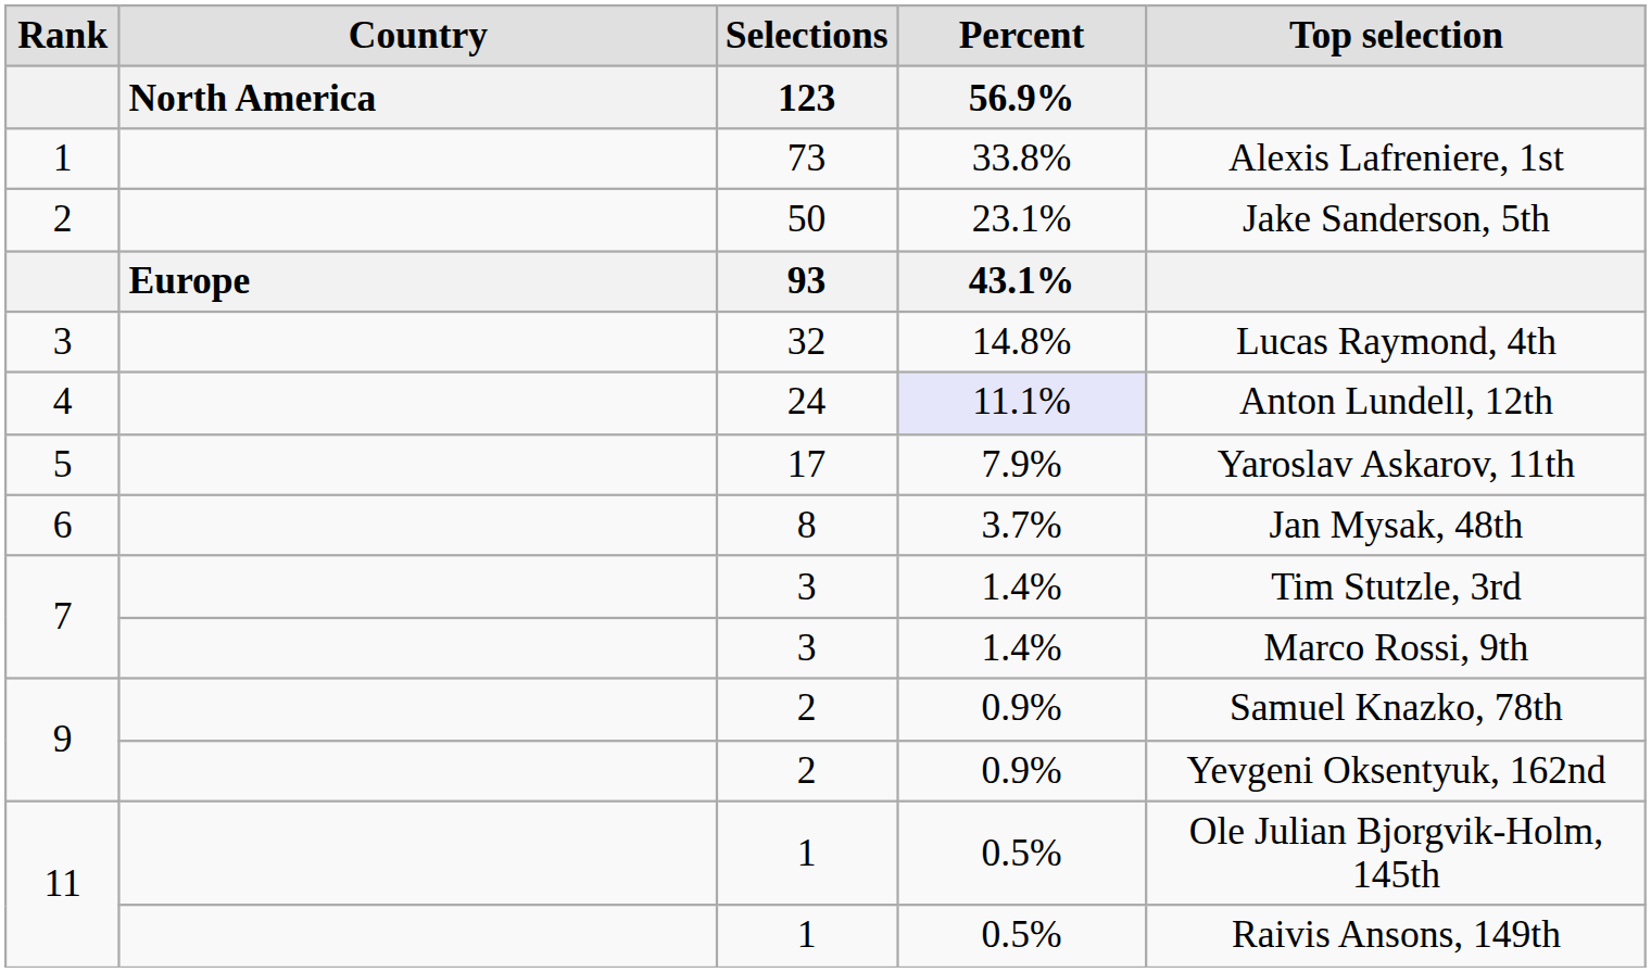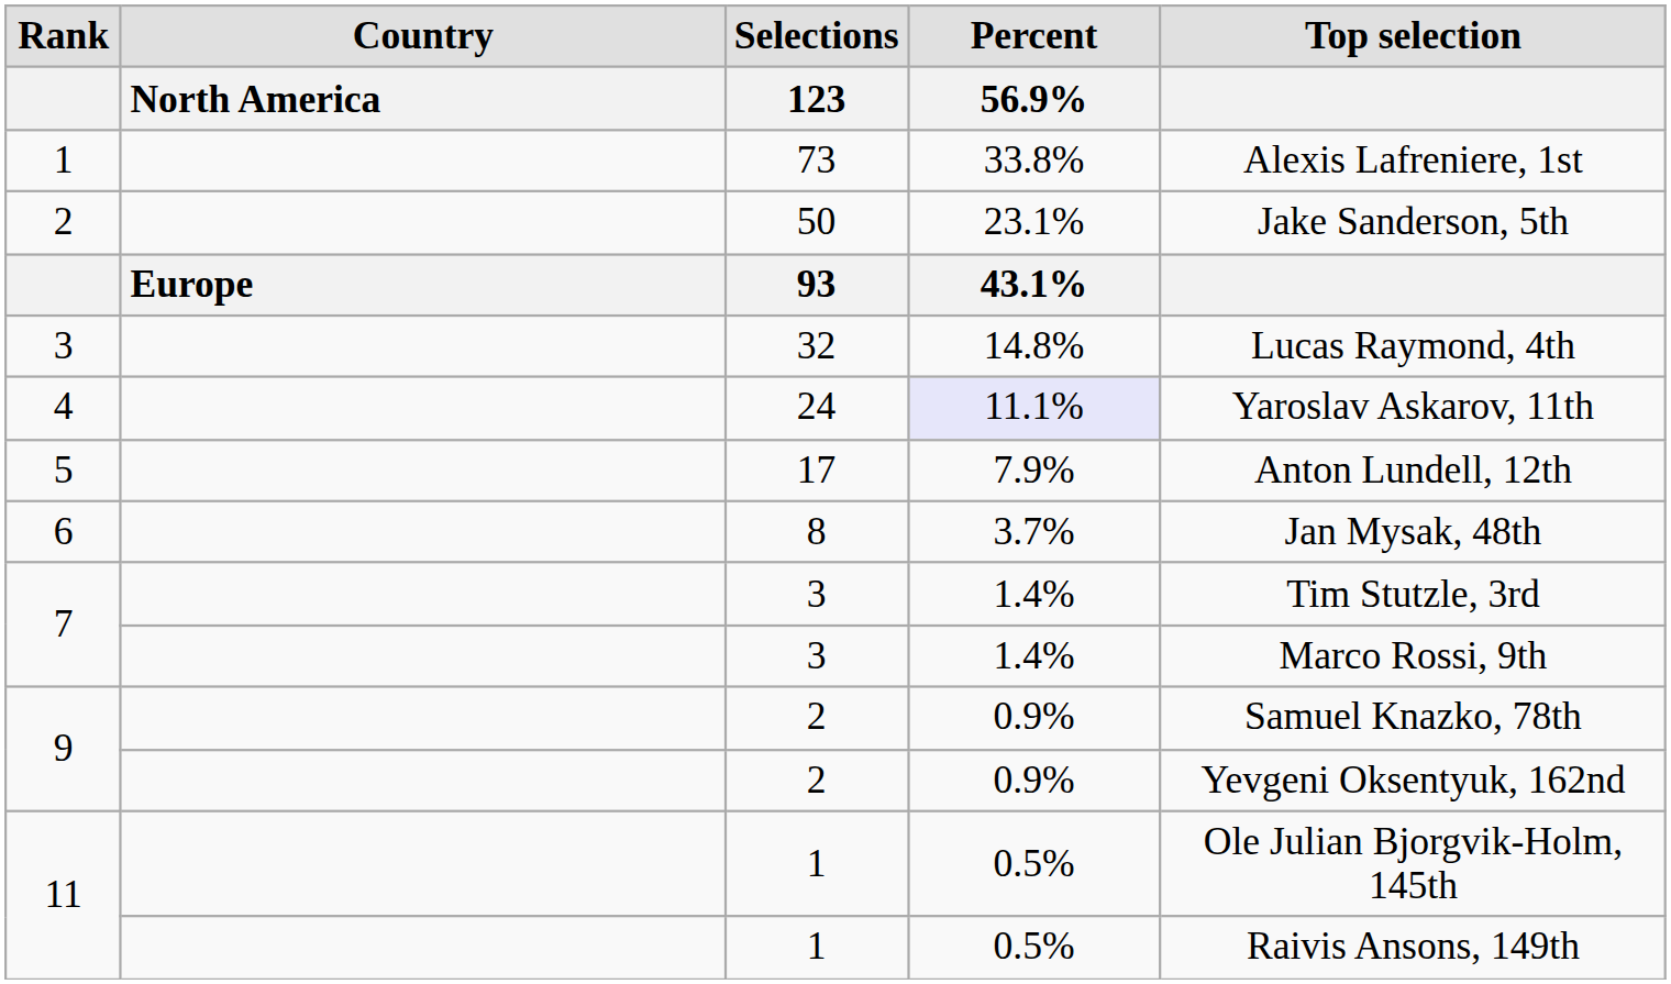 <table class="wikitable" style="text-align: center">
 <tr>
 <th style="background:#e0e0e0; width:2.5em;">Rank</th>
 <th style="background:#e0e0e0; width:15em;">Country</th>
 <th style="background:#e0e0e0; width:4em;">Selections</th>
 <th style="background:#e0e0e0; width:6em;">Percent</th>
 <th style="background:#e0e0e0; width:12.5em;">Top selection</th>
 </tr>
 <tr>
 <th></th>
 <th style="text-align:left;">North America</th>
 <th>123</th>
 <th>56.9%</th>
 <th></th>
 </tr>
 <tr>
 <td>1</td>
 <td style="text-align:left;"></td>
 <td>73</td>
 <td>33.8%</td>
 <td>Alexis Lafreniere, 1st</td>
 </tr>
 <tr>
 <td>2</td>
 <td style="text-align:left;"></td>
 <td>50</td>
 <td>23.1%</td>
 <td>Jake Sanderson, 5th</td>
 </tr>
 <tr>
 <th></th>
 <th style="text-align:left;">Europe</th>
 <th>93</th>
 <th>43.1%</th>
 <th></th>
 </tr>
 <tr>
 <td>3</td>
 <td style="text-align:left;"></td>
 <td>32</td>
 <td>14.8%</td>
 <td>Lucas Raymond, 4th</td>
 </tr>
 <tr>
 <td>4</td>
 <td style="text-align:left;"></td>
 <td>24</td>
 <td style="background: lavender;">11.1%</td>
-<td>Anton Lundell, 12th</td>
+<td>Yaroslav Askarov, 11th</td>
 </tr>
 <tr>
 <td>5</td>
 <td style="text-align:left;"></td>
 <td>17</td>
 <td>7.9%</td>
-<td>Yaroslav Askarov, 11th</td>
+<td>Anton Lundell, 12th</td>
 </tr>
 <tr>
 <td>6</td>
 <td style="text-align:left;"></td>
 <td>8</td>
 <td>3.7%</td>
 <td>Jan Mysak, 48th</td>
 </tr>
 <tr>
 <td rowspan="2">7</td>
 <td style="text-align:left;"></td>
 <td>3</td>
 <td>1.4%</td>
 <td>Tim Stutzle, 3rd</td>
 </tr>
 <tr>
 <td style="text-align:left;"></td>
 <td>3</td>
 <td>1.4%</td>
 <td>Marco Rossi, 9th</td>
 </tr>
 <tr>
 <td rowspan="2">9</td>
 <td style="text-align:left;"></td>
 <td>2</td>
 <td>0.9%</td>
 <td>Samuel Knazko, 78th</td>
 </tr>
 <tr>
 <td style="text-align:left;"></td>
 <td>2</td>
 <td>0.9%</td>
 <td>Yevgeni Oksentyuk, 162nd</td>
 </tr>
 <tr>
 <td rowspan="2">11</td>
 <td style="text-align:left;"></td>
 <td>1</td>
 <td>0.5%</td>
 <td>Ole Julian Bjorgvik-Holm, 145th</td>
 </tr>
 <tr>
 <td style="text-align:left;"></td>
 <td>1</td>
 <td>0.5%</td>
 <td>Raivis Ansons, 149th</td>
 </tr>
 </table>
